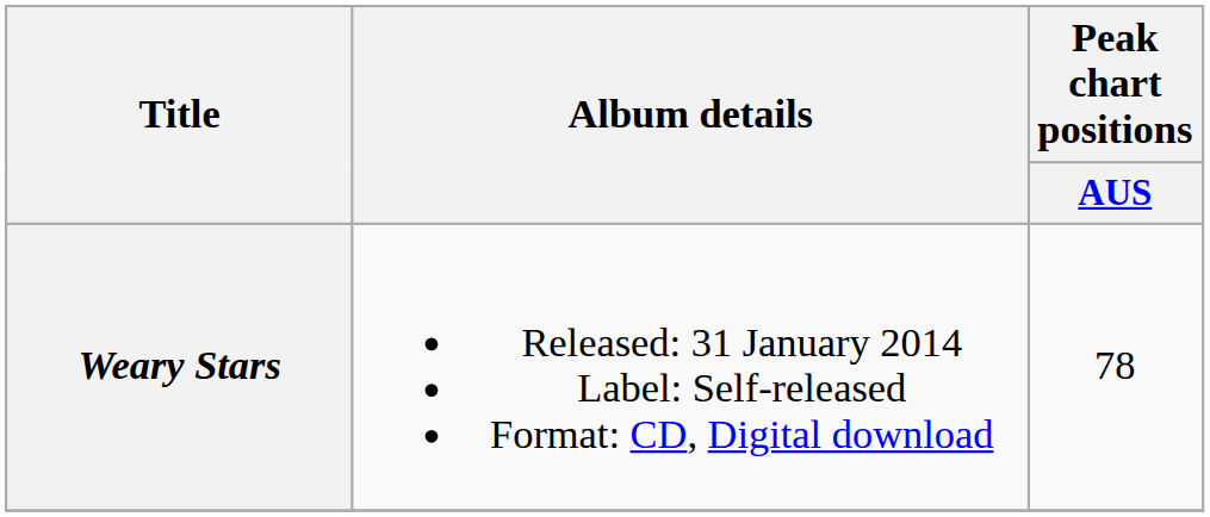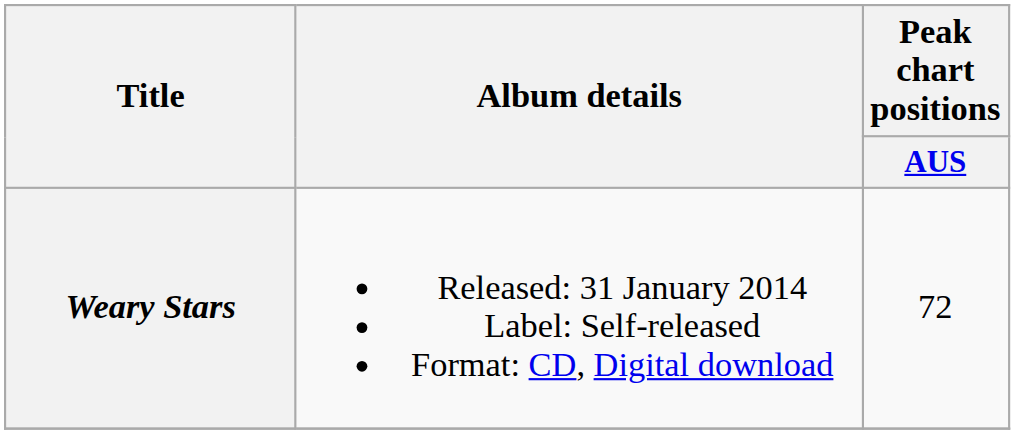 <table class="wikitable plainrowheaders" style="text-align:center;" border="1">
 <tr>
 <th scope="col" rowspan="2" style="width:8em;">Title</th>
 <th scope="col" rowspan="2" style="width:16em;">Album details</th>
 <th scope="col">Peak chart positions</th>
 </tr>
 <tr>
 <th scope="col" style="width:2.2em;font-size:90%;"><a href='#'>AUS</a><br></th>
 </tr>
 <tr>
 <th scope="row"><em>Weary Stars</em></th>
 <td><br><ul><li>Released: 31 January 2014</li><li>Label: Self-released</li><li>Format: <a href='#'>CD</a>, <a href='#'>Digital download</a></li></ul></td>
-<td>78</td>
+<td>72</td>
 </tr>
 <tr>
 </tr>
 </table>
